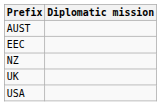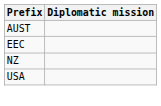 <table class="wikitable">
 <tr>
 <th>Prefix</th>
 <th>Diplomatic mission</th>
 </tr>
 <tr ---->
 <td>AUST</td>
 <td></td>
 </tr>
 <tr ---->
 <td>EEC</td>
 <td></td>
 </tr>
 <tr ---->
 <td>NZ</td>
 <td></td>
 </tr>
 <tr ---->
-<td>UK</td>
-<td></td>
-</tr>
-<tr ---->
 <td>USA</td>
 <td></td>
 </tr>
 </table>
